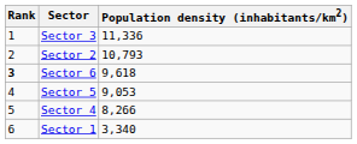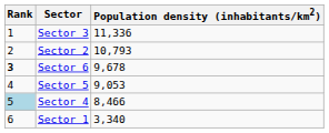 <table class="wikitable">
 <tr>
 <th>Rank</th>
 <th>Sector</th>
 <th>Population density (inhabitants/km<sup>2</sup>)</th>
 </tr>
 <tr>
 <td>1</td>
 <td><a href='#'>Sector 3</a></td>
 <td>11,336</td>
 </tr>
 <tr>
 <td>2</td>
 <td><a href='#'>Sector 2</a></td>
 <td>10,793</td>
 </tr>
 <tr>
 <td><strong>3</strong></td>
 <td><a href='#'>Sector 6</a></td>
-<td>9,618</td>
+<td>9,678</td>
 </tr>
 <tr>
 <td>4</td>
 <td><a href='#'>Sector 5</a></td>
 <td>9,053</td>
 </tr>
 <tr>
-<td>5</td>
+<td style="background: lightblue;">5</td>
 <td><a href='#'>Sector 4</a></td>
-<td>8,266</td>
+<td>8,466</td>
 </tr>
 <tr>
 <td>6</td>
 <td><a href='#'>Sector 1</a></td>
 <td>3,340</td>
 </tr>
 </table>
